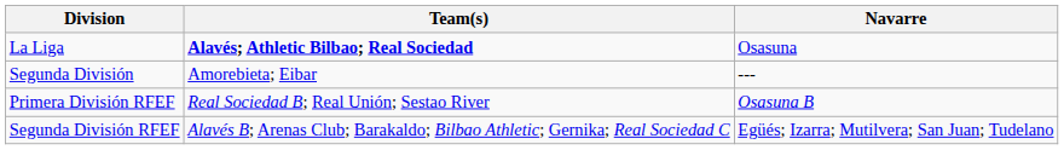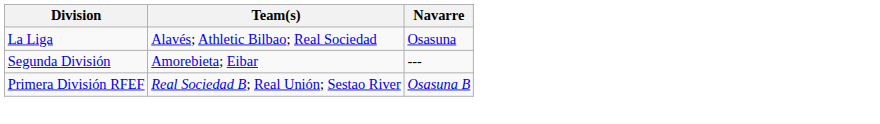 <table class="wikitable">
 <tr>
 <th>Division</th>
 <th>Team(s)</th>
 <th>Navarre</th>
 </tr>
 <tr>
 <td><a href='#'>La Liga</a></td>
-<td><strong><a href='#'>Alavés</a>; <a href='#'>Athletic Bilbao</a>; <a href='#'>Real Sociedad</a></strong></td>
+<td><a href='#'>Alavés</a>; <a href='#'>Athletic Bilbao</a>; <a href='#'>Real Sociedad</a></td>
 <td><a href='#'>Osasuna</a></td>
 </tr>
 <tr>
 <td><a href='#'>Segunda División</a></td>
 <td><a href='#'>Amorebieta</a>; <a href='#'>Eibar</a></td>
 <td>---</td>
 </tr>
 <tr>
 <td><a href='#'>Primera División RFEF</a></td>
 <td><em><a href='#'>Real Sociedad B</a></em>; <a href='#'>Real Unión</a>; <a href='#'>Sestao River</a></td>
 <td><em><a href='#'>Osasuna B</a></em></td>
 </tr>
-<tr>
-<td><a href='#'>Segunda División RFEF</a></td>
-<td><em><a href='#'>Alavés B</a></em>; <a href='#'>Arenas Club</a>; <a href='#'>Barakaldo</a>; <em><a href='#'>Bilbao Athletic</a></em>; <a href='#'>Gernika</a>; <em><a href='#'>Real Sociedad C</a></em></td>
-<td><a href='#'>Egüés</a>; <a href='#'>Izarra</a>; <a href='#'>Mutilvera</a>; <a href='#'>San Juan</a>; <a href='#'>Tudelano</a></td>
-</tr>
 </table>
